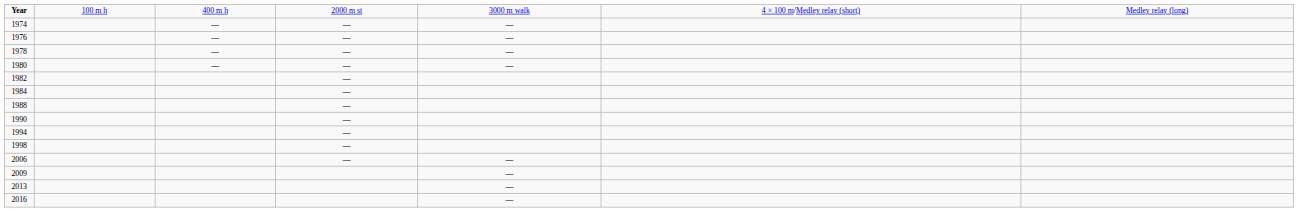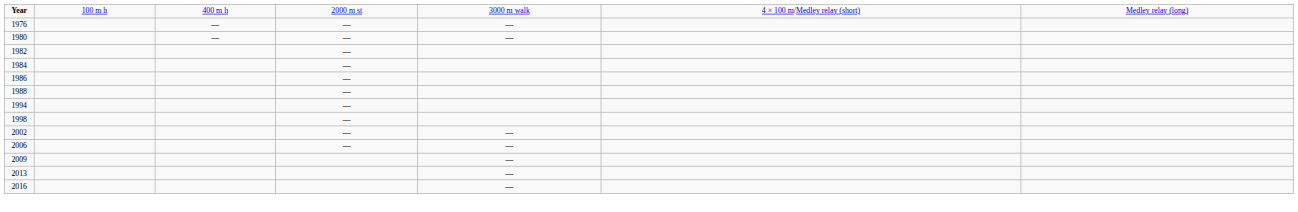 <table class="wikitable" style="font-size:75%; text-align:center; float:center;" cellspacing="1" cellpadding="1" width="100%">
 <tr style="text-align:center;">
 <td width=40px><strong>Year</strong></td>
 <td><a href='#'>100 m h</a></td>
 <td><a href='#'>400 m h</a></td>
 <td><a href='#'>2000 m st</a></td>
 <td><a href='#'>3000 m walk</a></td>
 <td><a href='#'>4 × 100 m</a>/<a href='#'>Medley relay (short)</a></td>
 <td><a href='#'>Medley relay (long)</a></td>
 </tr>
 <tr>
-<td>1974</td>
-<td></td>
-<td>—</td>
-<td>—</td>
-<td>—</td>
-<td></td>
-<td></td>
-</tr>
-<tr>
 <td>1976</td>
-<td></td>
-<td>—</td>
-<td>—</td>
-<td>—</td>
-<td></td>
-<td></td>
-</tr>
-<tr>
-<td>1978</td>
 <td></td>
 <td>—</td>
 <td>—</td>
 <td>—</td>
 <td></td>
 <td></td>
 </tr>
 <tr>
 <td>1980</td>
 <td></td>
 <td>—</td>
 <td>—</td>
 <td>—</td>
 <td></td>
 <td></td>
 </tr>
 <tr>
 <td>1982</td>
 <td></td>
 <td></td>
 <td>—</td>
 <td></td>
 <td></td>
 <td></td>
 </tr>
 <tr>
 <td>1984</td>
 <td></td>
 <td></td>
 <td>—</td>
 <td></td>
 <td></td>
 <td></td>
 </tr>
 <tr>
-<td>1988</td>
+<td>1986</td>
 <td></td>
 <td></td>
 <td>—</td>
 <td></td>
 <td></td>
 <td></td>
 </tr>
 <tr>
-<td>1990</td>
+<td>1988</td>
 <td></td>
 <td></td>
 <td>—</td>
 <td></td>
 <td></td>
 <td></td>
 </tr>
 <tr>
 <td>1994</td>
 <td></td>
 <td></td>
 <td>—</td>
 <td></td>
 <td></td>
 <td></td>
 </tr>
 <tr>
 <td>1998</td>
 <td></td>
 <td></td>
 <td>—</td>
 <td></td>
+<td></td>
+<td></td>
+</tr>
+<tr>
+<td>2002</td>
+<td></td>
+<td></td>
+<td>—</td>
+<td>—</td>
 <td></td>
 <td></td>
 </tr>
 <tr>
 <td>2006</td>
 <td></td>
 <td></td>
 <td>—</td>
 <td>—</td>
 <td></td>
 <td></td>
 </tr>
 <tr>
 <td>2009</td>
 <td></td>
 <td></td>
 <td></td>
 <td>—</td>
 <td></td>
 <td></td>
 </tr>
 <tr>
 <td>2013</td>
 <td></td>
 <td></td>
 <td></td>
 <td>—</td>
 <td></td>
 <td></td>
 </tr>
 <tr>
 <td>2016</td>
 <td></td>
 <td></td>
 <td></td>
 <td>—</td>
 <td></td>
 <td></td>
 </tr>
 </table>
